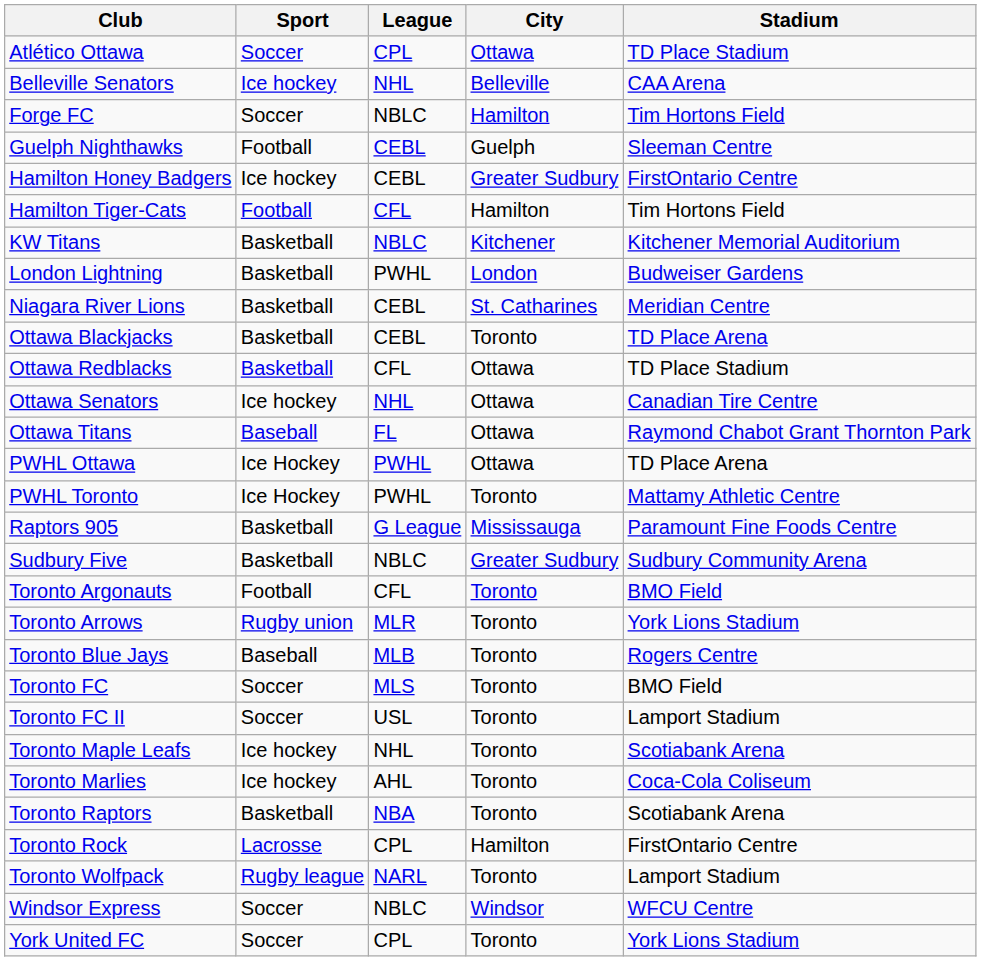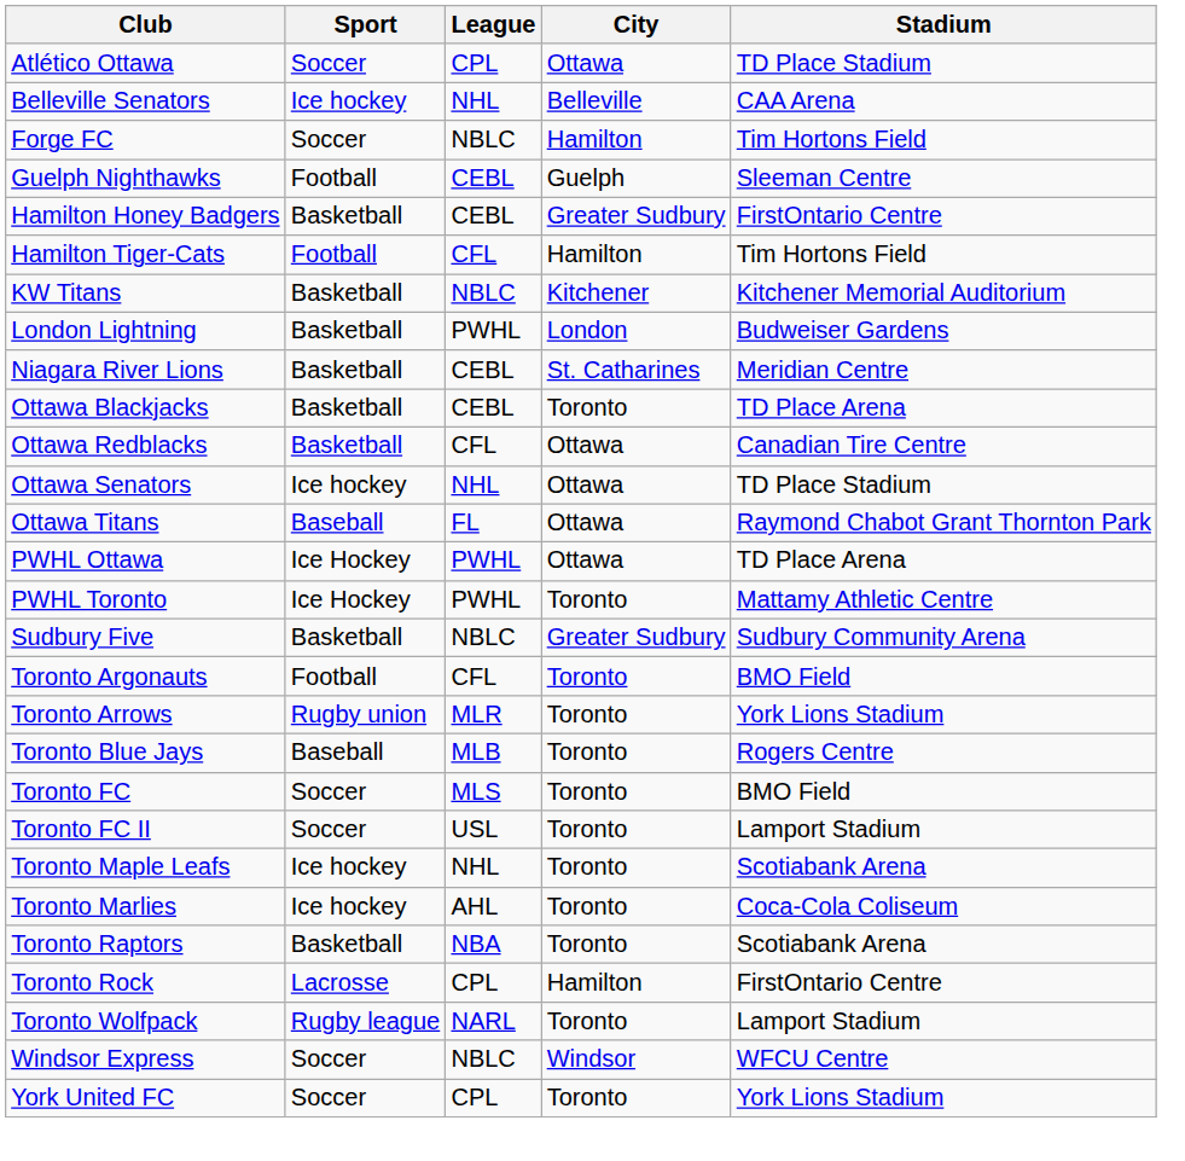 <table class="wikitable sortable" style="margin:1em; clear:right; text-align:left; line-height:normal;">
 <tr>
 <th>Club</th>
 <th>Sport</th>
 <th>League</th>
 <th>City</th>
 <th>Stadium</th>
 </tr>
 <tr>
 <td><a href='#'>Atlético Ottawa</a></td>
 <td><a href='#'>Soccer</a></td>
 <td><a href='#'>CPL</a></td>
 <td><a href='#'>Ottawa</a></td>
 <td><a href='#'>TD Place Stadium</a></td>
 </tr>
 <tr>
 <td><a href='#'>Belleville Senators</a></td>
 <td><a href='#'>Ice hockey</a></td>
 <td><a href='#'>NHL</a></td>
 <td><a href='#'>Belleville</a></td>
 <td><a href='#'>CAA Arena</a></td>
 </tr>
 <tr>
 <td><a href='#'>Forge FC</a></td>
 <td>Soccer</td>
 <td>NBLC</td>
 <td><a href='#'>Hamilton</a></td>
 <td><a href='#'>Tim Hortons Field</a></td>
 </tr>
 <tr>
 <td><a href='#'>Guelph Nighthawks</a></td>
 <td>Football</td>
 <td><a href='#'>CEBL</a></td>
 <td>Guelph</td>
 <td><a href='#'>Sleeman Centre</a></td>
 </tr>
 <tr>
 <td><a href='#'>Hamilton Honey Badgers</a></td>
-<td>Ice hockey</td>
+<td>Basketball</td>
 <td>CEBL</td>
 <td><a href='#'>Greater Sudbury</a></td>
 <td><a href='#'>FirstOntario Centre</a></td>
 </tr>
 <tr>
 <td><a href='#'>Hamilton Tiger-Cats</a></td>
 <td><a href='#'>Football</a></td>
 <td><a href='#'>CFL</a></td>
 <td>Hamilton</td>
 <td>Tim Hortons Field</td>
 </tr>
 <tr>
 <td><a href='#'>KW Titans</a></td>
 <td>Basketball</td>
 <td><a href='#'>NBLC</a></td>
 <td><a href='#'>Kitchener</a></td>
 <td><a href='#'>Kitchener Memorial Auditorium</a></td>
 </tr>
 <tr>
 <td><a href='#'>London Lightning</a></td>
 <td>Basketball</td>
 <td>PWHL</td>
 <td><a href='#'>London</a></td>
 <td><a href='#'>Budweiser Gardens</a></td>
 </tr>
 <tr>
 <td><a href='#'>Niagara River Lions</a></td>
 <td>Basketball</td>
 <td>CEBL</td>
 <td><a href='#'>St. Catharines</a></td>
 <td><a href='#'>Meridian Centre</a></td>
 </tr>
 <tr>
 <td><a href='#'>Ottawa Blackjacks</a></td>
 <td>Basketball</td>
 <td>CEBL</td>
 <td>Toronto</td>
 <td><a href='#'>TD Place Arena</a></td>
 </tr>
 <tr>
 <td><a href='#'>Ottawa Redblacks</a></td>
 <td><a href='#'>Basketball</a></td>
 <td>CFL</td>
 <td>Ottawa</td>
-<td>TD Place Stadium</td>
+<td><a href='#'>Canadian Tire Centre</a></td>
 </tr>
 <tr>
 <td><a href='#'>Ottawa Senators</a></td>
 <td>Ice hockey</td>
 <td><a href='#'>NHL</a></td>
 <td>Ottawa</td>
-<td><a href='#'>Canadian Tire Centre</a></td>
+<td>TD Place Stadium</td>
 </tr>
 <tr>
 <td><a href='#'>Ottawa Titans</a></td>
 <td><a href='#'>Baseball</a></td>
 <td><a href='#'>FL</a></td>
 <td>Ottawa</td>
 <td><a href='#'>Raymond Chabot Grant Thornton Park</a></td>
 </tr>
 <tr>
 <td><a href='#'>PWHL Ottawa</a></td>
 <td>Ice Hockey</td>
 <td><a href='#'>PWHL</a></td>
 <td>Ottawa</td>
 <td>TD Place Arena</td>
 </tr>
 <tr>
 <td><a href='#'>PWHL Toronto</a></td>
 <td>Ice Hockey</td>
 <td>PWHL</td>
 <td>Toronto</td>
 <td><a href='#'>Mattamy Athletic Centre</a></td>
-</tr>
-<tr>
-<td><a href='#'>Raptors 905</a></td>
-<td>Basketball</td>
-<td><a href='#'>G League</a></td>
-<td><a href='#'>Mississauga</a></td>
-<td><a href='#'>Paramount Fine Foods Centre</a></td>
 </tr>
 <tr>
 <td><a href='#'>Sudbury Five</a></td>
 <td>Basketball</td>
 <td>NBLC</td>
 <td><a href='#'>Greater Sudbury</a></td>
 <td><a href='#'>Sudbury Community Arena</a></td>
 </tr>
 <tr>
 <td><a href='#'>Toronto Argonauts</a></td>
 <td>Football</td>
 <td>CFL</td>
 <td><a href='#'>Toronto</a></td>
 <td><a href='#'>BMO Field</a></td>
 </tr>
 <tr>
 <td><a href='#'>Toronto Arrows</a></td>
 <td><a href='#'>Rugby union</a></td>
 <td><a href='#'>MLR</a></td>
 <td>Toronto</td>
 <td><a href='#'>York Lions Stadium</a></td>
 </tr>
 <tr>
 <td><a href='#'>Toronto Blue Jays</a></td>
 <td>Baseball</td>
 <td><a href='#'>MLB</a></td>
 <td>Toronto</td>
 <td><a href='#'>Rogers Centre</a></td>
 </tr>
 <tr>
 <td><a href='#'>Toronto FC</a></td>
 <td>Soccer</td>
 <td><a href='#'>MLS</a></td>
 <td>Toronto</td>
 <td>BMO Field</td>
 </tr>
 <tr>
 <td><a href='#'>Toronto FC II</a></td>
 <td>Soccer</td>
 <td>USL</td>
 <td>Toronto</td>
 <td>Lamport Stadium</td>
 </tr>
 <tr>
 <td><a href='#'>Toronto Maple Leafs</a></td>
 <td>Ice hockey</td>
 <td>NHL</td>
 <td>Toronto</td>
 <td><a href='#'>Scotiabank Arena</a></td>
 </tr>
 <tr>
 <td><a href='#'>Toronto Marlies</a></td>
 <td>Ice hockey</td>
 <td>AHL</td>
 <td>Toronto</td>
 <td><a href='#'>Coca-Cola Coliseum</a></td>
 </tr>
 <tr>
 <td><a href='#'>Toronto Raptors</a></td>
 <td>Basketball</td>
 <td><a href='#'>NBA</a></td>
 <td>Toronto</td>
 <td>Scotiabank Arena</td>
 </tr>
 <tr>
 <td><a href='#'>Toronto Rock</a></td>
 <td><a href='#'>Lacrosse</a></td>
 <td>CPL</td>
 <td>Hamilton</td>
 <td>FirstOntario Centre</td>
 </tr>
 <tr>
 <td><a href='#'>Toronto Wolfpack</a></td>
 <td><a href='#'>Rugby league</a></td>
 <td><a href='#'>NARL</a></td>
 <td>Toronto</td>
 <td>Lamport Stadium</td>
 </tr>
 <tr>
 <td><a href='#'>Windsor Express</a></td>
 <td>Soccer</td>
 <td>NBLC</td>
 <td><a href='#'>Windsor</a></td>
 <td><a href='#'>WFCU Centre</a></td>
 </tr>
 <tr>
 <td><a href='#'>York United FC</a></td>
 <td>Soccer</td>
 <td>CPL</td>
 <td>Toronto</td>
 <td><a href='#'>York Lions Stadium</a></td>
 </tr>
 </table>
